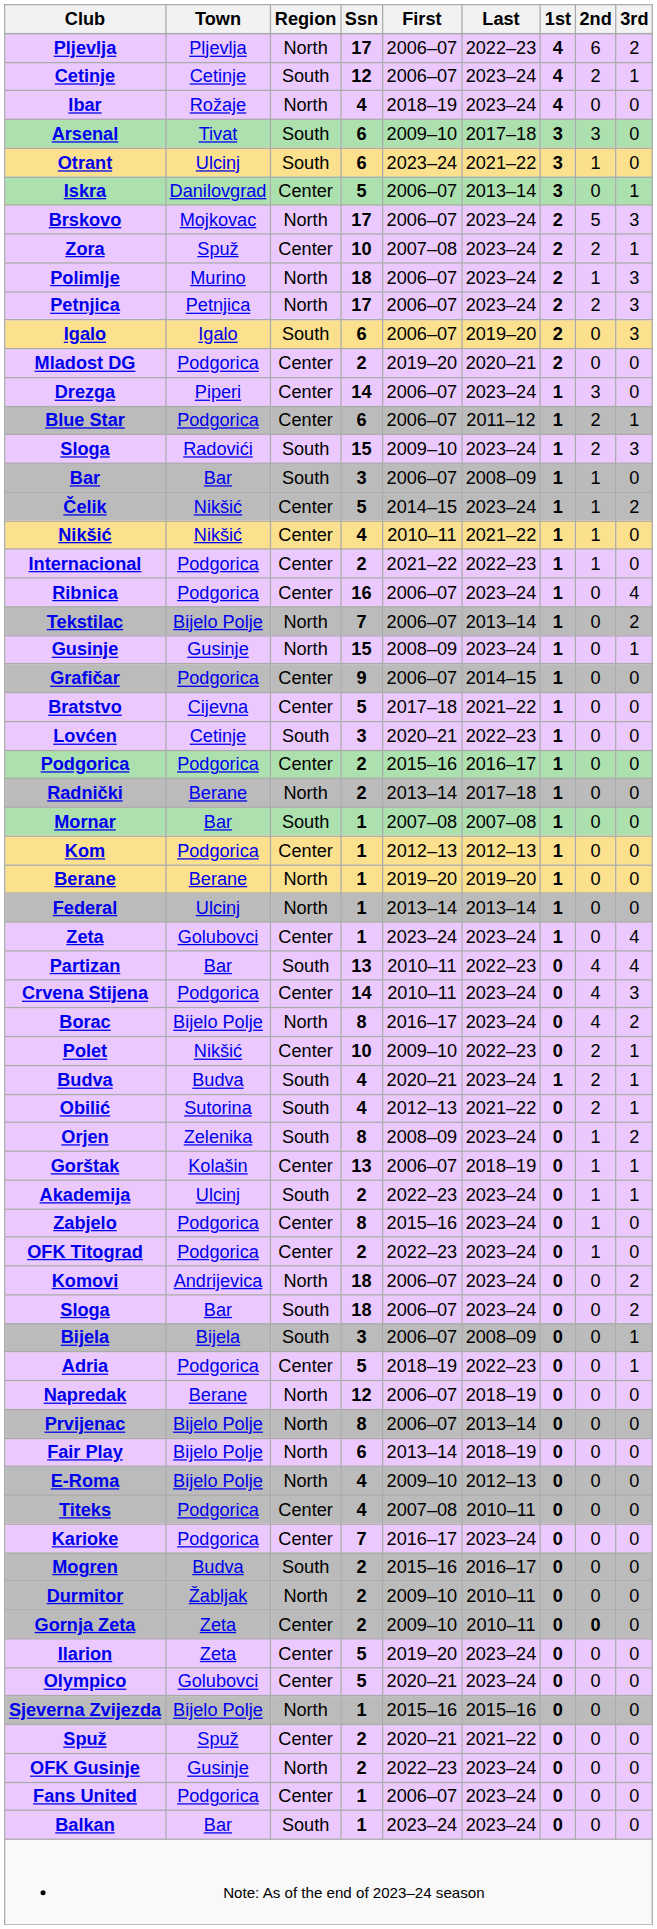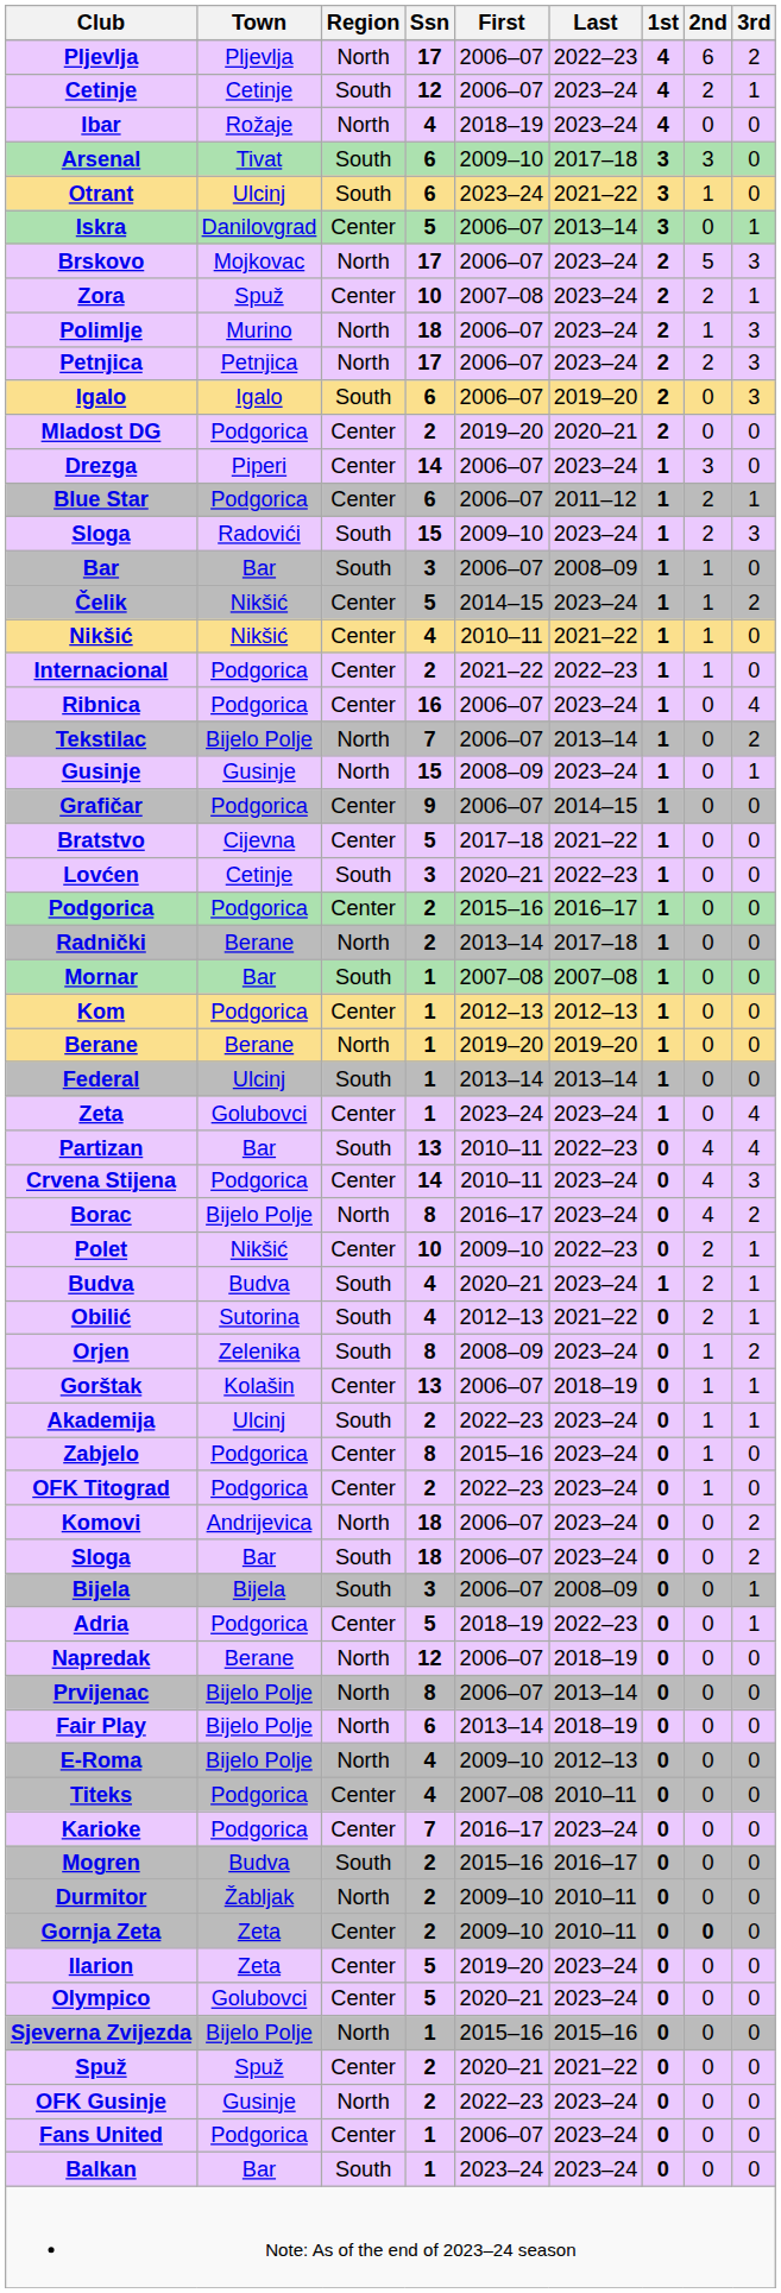 <table class="wikitable sortable" style="font-size:90%; text-align: center;">
 <tr>
 <th>Club</th>
 <th>Town</th>
 <th>Region</th>
 <th>Ssn</th>
 <th>First</th>
 <th>Last</th>
 <th>1st</th>
 <th>2nd</th>
 <th>3rd</th>
 </tr>
 <tr>
 </tr>
 <tr style="background:#ebc9fe;">
 <td><strong><a href='#'>Pljevlja</a></strong></td>
 <td><a href='#'>Pljevlja</a></td>
 <td>North</td>
 <td><strong>17</strong></td>
 <td>2006–07</td>
 <td>2022–23</td>
 <td><strong>4</strong></td>
 <td>6</td>
 <td>2</td>
 </tr>
 <tr style="background:#ebc9fe;">
 <td><strong><a href='#'>Cetinje</a></strong></td>
 <td><a href='#'>Cetinje</a></td>
 <td>South</td>
 <td><strong>12</strong></td>
 <td>2006–07</td>
 <td>2023–24</td>
 <td><strong>4</strong></td>
 <td>2</td>
 <td>1</td>
 </tr>
 <tr style="background:#ebc9fe;">
 <td><strong><a href='#'>Ibar</a></strong></td>
 <td><a href='#'>Rožaje</a></td>
 <td>North</td>
 <td><strong>4</strong></td>
 <td>2018–19</td>
 <td>2023–24</td>
 <td><strong>4</strong></td>
 <td>0</td>
 <td>0</td>
 </tr>
 <tr style="background:#ace1af;">
 <td><strong><a href='#'>Arsenal</a></strong></td>
 <td><a href='#'>Tivat</a></td>
 <td>South</td>
 <td><strong>6</strong></td>
 <td>2009–10</td>
 <td>2017–18</td>
 <td><strong>3</strong></td>
 <td>3</td>
 <td>0</td>
 </tr>
 <tr style="background:#fbe08d;">
 <td><strong><a href='#'>Otrant</a></strong></td>
 <td><a href='#'>Ulcinj</a></td>
 <td>South</td>
 <td><strong>6</strong></td>
 <td>2023–24</td>
 <td>2021–22</td>
 <td><strong>3</strong></td>
 <td>1</td>
 <td>0</td>
 </tr>
 <tr style="background:#ace1af;">
 <td><strong><a href='#'>Iskra</a></strong></td>
 <td><a href='#'>Danilovgrad</a></td>
 <td>Center</td>
 <td><strong>5</strong></td>
 <td>2006–07</td>
 <td>2013–14</td>
 <td><strong>3</strong></td>
 <td>0</td>
 <td>1</td>
 </tr>
 <tr style="background:#ebc9fe;">
 <td><strong><a href='#'>Brskovo</a></strong></td>
 <td><a href='#'>Mojkovac</a></td>
 <td>North</td>
 <td><strong>17</strong></td>
 <td>2006–07</td>
 <td>2023–24</td>
 <td><strong>2</strong></td>
 <td>5</td>
 <td>3</td>
 </tr>
 <tr style="background:#ebc9fe;">
 <td><strong><a href='#'>Zora</a></strong></td>
 <td><a href='#'>Spuž</a></td>
 <td>Center</td>
 <td><strong>10</strong></td>
 <td>2007–08</td>
 <td>2023–24</td>
 <td><strong>2</strong></td>
 <td>2</td>
 <td>1</td>
 </tr>
 <tr style="background:#ebc9fe;">
 <td><strong><a href='#'>Polimlje</a></strong></td>
 <td><a href='#'>Murino</a></td>
 <td>North</td>
 <td><strong>18</strong></td>
 <td>2006–07</td>
 <td>2023–24</td>
 <td><strong>2</strong></td>
 <td>1</td>
 <td>3</td>
 </tr>
 <tr style="background:#ebc9fe;">
 <td><strong><a href='#'>Petnjica</a></strong></td>
 <td><a href='#'>Petnjica</a></td>
 <td>North</td>
 <td><strong>17</strong></td>
 <td>2006–07</td>
 <td>2023–24</td>
 <td><strong>2</strong></td>
 <td>2</td>
 <td>3</td>
 </tr>
 <tr style="background:#fbe08d;">
 <td><strong><a href='#'>Igalo</a></strong></td>
 <td><a href='#'>Igalo</a></td>
 <td>South</td>
 <td><strong>6</strong></td>
 <td>2006–07</td>
 <td>2019–20</td>
 <td><strong>2</strong></td>
 <td>0</td>
 <td>3</td>
 </tr>
 <tr style="background:#ebc9fe;">
 <td><strong><a href='#'>Mladost DG</a></strong></td>
 <td><a href='#'>Podgorica</a></td>
 <td>Center</td>
 <td><strong>2</strong></td>
 <td>2019–20</td>
 <td>2020–21</td>
 <td><strong>2</strong></td>
 <td>0</td>
 <td>0</td>
 </tr>
 <tr style="background:#ebc9fe;">
 <td><strong><a href='#'>Drezga</a></strong></td>
 <td><a href='#'>Piperi</a></td>
 <td>Center</td>
 <td><strong>14</strong></td>
 <td>2006–07</td>
 <td>2023–24</td>
 <td><strong>1</strong></td>
 <td>3</td>
 <td>0</td>
 </tr>
 <tr style="background:#bbb;">
 <td><strong><a href='#'>Blue Star</a></strong></td>
 <td><a href='#'>Podgorica</a></td>
 <td>Center</td>
 <td><strong>6</strong></td>
 <td>2006–07</td>
 <td>2011–12</td>
 <td><strong>1</strong></td>
 <td>2</td>
 <td>1</td>
 </tr>
 <tr style="background:#ebc9fe;">
 <td><strong><a href='#'>Sloga</a></strong></td>
 <td><a href='#'>Radovići</a></td>
 <td>South</td>
 <td><strong>15</strong></td>
 <td>2009–10</td>
 <td>2023–24</td>
 <td><strong>1</strong></td>
 <td>2</td>
 <td>3</td>
 </tr>
 <tr style="background:#bbb;">
 <td><strong><a href='#'>Bar</a></strong></td>
 <td><a href='#'>Bar</a></td>
 <td>South</td>
 <td><strong>3</strong></td>
 <td>2006–07</td>
 <td>2008–09</td>
 <td><strong>1</strong></td>
 <td>1</td>
 <td>0</td>
 </tr>
 <tr style="background:#bbb;">
 <td><strong><a href='#'>Čelik</a></strong></td>
 <td><a href='#'>Nikšić</a></td>
 <td>Center</td>
 <td><strong>5</strong></td>
 <td>2014–15</td>
 <td>2023–24</td>
 <td><strong>1</strong></td>
 <td>1</td>
 <td>2</td>
 </tr>
 <tr style="background:#fbe08d;">
 <td><strong><a href='#'>Nikšić</a></strong></td>
 <td><a href='#'>Nikšić</a></td>
 <td>Center</td>
 <td><strong>4</strong></td>
 <td>2010–11</td>
 <td>2021–22</td>
 <td><strong>1</strong></td>
 <td>1</td>
 <td>0</td>
 </tr>
 <tr style="background:#ebc9fe;">
 <td><strong><a href='#'>Internacional</a></strong></td>
 <td><a href='#'>Podgorica</a></td>
 <td>Center</td>
 <td><strong>2</strong></td>
 <td>2021–22</td>
 <td>2022–23</td>
 <td><strong>1</strong></td>
 <td>1</td>
 <td>0</td>
 </tr>
 <tr style="background:#ebc9fe;">
 <td><strong><a href='#'>Ribnica</a></strong></td>
 <td><a href='#'>Podgorica</a></td>
 <td>Center</td>
 <td><strong>16</strong></td>
 <td>2006–07</td>
 <td>2023–24</td>
 <td><strong>1</strong></td>
 <td>0</td>
 <td>4</td>
 </tr>
 <tr style="background:#bbb;">
 <td><strong><a href='#'>Tekstilac</a></strong></td>
 <td><a href='#'>Bijelo Polje</a></td>
 <td>North</td>
 <td><strong>7</strong></td>
 <td>2006–07</td>
 <td>2013–14</td>
 <td><strong>1</strong></td>
 <td>0</td>
 <td>2</td>
 </tr>
 <tr style="background:#ebc9fe;">
 <td><strong><a href='#'>Gusinje</a></strong></td>
 <td><a href='#'>Gusinje</a></td>
 <td>North</td>
 <td><strong>15</strong></td>
 <td>2008–09</td>
 <td>2023–24</td>
 <td><strong>1</strong></td>
 <td>0</td>
 <td>1</td>
 </tr>
 <tr style="background:#bbb;">
 <td><strong><a href='#'>Grafičar</a></strong></td>
 <td><a href='#'>Podgorica</a></td>
 <td>Center</td>
 <td><strong>9</strong></td>
 <td>2006–07</td>
 <td>2014–15</td>
 <td><strong>1</strong></td>
 <td>0</td>
 <td>0</td>
 </tr>
 <tr style="background:#ebc9fe;">
 <td><strong><a href='#'>Bratstvo</a></strong></td>
 <td><a href='#'>Cijevna</a></td>
 <td>Center</td>
 <td><strong>5</strong></td>
 <td>2017–18</td>
 <td>2021–22</td>
 <td><strong>1</strong></td>
 <td>0</td>
 <td>0</td>
 </tr>
 <tr style="background:#ebc9fe;">
 <td><strong><a href='#'>Lovćen</a></strong></td>
 <td><a href='#'>Cetinje</a></td>
 <td>South</td>
 <td><strong>3</strong></td>
 <td>2020–21</td>
 <td>2022–23</td>
 <td><strong>1</strong></td>
 <td>0</td>
 <td>0</td>
 </tr>
 <tr style="background:#ace1af;">
 <td><strong><a href='#'>Podgorica</a></strong></td>
 <td><a href='#'>Podgorica</a></td>
 <td>Center</td>
 <td><strong>2</strong></td>
 <td>2015–16</td>
 <td>2016–17</td>
 <td><strong>1</strong></td>
 <td>0</td>
 <td>0</td>
 </tr>
 <tr style="background:#bbb;">
 <td><strong><a href='#'>Radnički</a></strong></td>
 <td><a href='#'>Berane</a></td>
 <td>North</td>
 <td><strong>2</strong></td>
 <td>2013–14</td>
 <td>2017–18</td>
 <td><strong>1</strong></td>
 <td>0</td>
 <td>0</td>
 </tr>
 <tr style="background:#ace1af;">
 <td><strong><a href='#'>Mornar</a></strong></td>
 <td><a href='#'>Bar</a></td>
 <td>South</td>
 <td><strong>1</strong></td>
 <td>2007–08</td>
 <td>2007–08</td>
 <td><strong>1</strong></td>
 <td>0</td>
 <td>0</td>
 </tr>
 <tr style="background:#fbe08d;">
 <td><strong><a href='#'>Kom</a></strong></td>
 <td><a href='#'>Podgorica</a></td>
 <td>Center</td>
 <td><strong>1</strong></td>
 <td>2012–13</td>
 <td>2012–13</td>
 <td><strong>1</strong></td>
 <td>0</td>
 <td>0</td>
 </tr>
 <tr style="background:#fbe08d;">
 <td><strong><a href='#'>Berane</a></strong></td>
 <td><a href='#'>Berane</a></td>
 <td>North</td>
 <td><strong>1</strong></td>
 <td>2019–20</td>
 <td>2019–20</td>
 <td><strong>1</strong></td>
 <td>0</td>
 <td>0</td>
 </tr>
 <tr style="background:#bbb;">
 <td><strong><a href='#'>Federal</a></strong></td>
 <td><a href='#'>Ulcinj</a></td>
-<td>North</td>
+<td>South</td>
 <td><strong>1</strong></td>
 <td>2013–14</td>
 <td>2013–14</td>
 <td><strong>1</strong></td>
 <td>0</td>
 <td>0</td>
 </tr>
 <tr style="background:#ebc9fe;">
 <td><strong><a href='#'>Zeta</a></strong></td>
 <td><a href='#'>Golubovci</a></td>
 <td>Center</td>
 <td><strong>1</strong></td>
 <td>2023–24</td>
 <td>2023–24</td>
 <td><strong>1</strong></td>
 <td>0</td>
 <td>4</td>
 </tr>
 <tr style="background:#ebc9fe;">
 <td><strong><a href='#'>Partizan</a></strong></td>
 <td><a href='#'>Bar</a></td>
 <td>South</td>
 <td><strong>13</strong></td>
 <td>2010–11</td>
 <td>2022–23</td>
 <td><strong>0</strong></td>
 <td>4</td>
 <td>4</td>
 </tr>
 <tr style="background:#ebc9fe;">
 <td><strong><a href='#'>Crvena Stijena</a></strong></td>
 <td><a href='#'>Podgorica</a></td>
 <td>Center</td>
 <td><strong>14</strong></td>
 <td>2010–11</td>
 <td>2023–24</td>
 <td><strong>0</strong></td>
 <td>4</td>
 <td>3</td>
 </tr>
 <tr style="background:#ebc9fe;">
 <td><strong><a href='#'>Borac</a></strong></td>
 <td><a href='#'>Bijelo Polje</a></td>
 <td>North</td>
 <td><strong>8</strong></td>
 <td>2016–17</td>
 <td>2023–24</td>
 <td><strong>0</strong></td>
 <td>4</td>
 <td>2</td>
 </tr>
 <tr style="background:#ebc9fe;">
 <td><strong><a href='#'>Polet</a></strong></td>
 <td><a href='#'>Nikšić</a></td>
 <td>Center</td>
 <td><strong>10</strong></td>
 <td>2009–10</td>
 <td>2022–23</td>
 <td><strong>0</strong></td>
 <td>2</td>
 <td>1</td>
 </tr>
 <tr style="background:#ebc9fe;">
 <td><strong><a href='#'>Budva</a></strong></td>
 <td><a href='#'>Budva</a></td>
 <td>South</td>
 <td><strong>4</strong></td>
 <td>2020–21</td>
 <td>2023–24</td>
 <td><strong>1</strong></td>
 <td>2</td>
 <td>1</td>
 </tr>
 <tr style="background:#ebc9fe;">
 <td><strong><a href='#'>Obilić</a></strong></td>
 <td><a href='#'>Sutorina</a></td>
 <td>South</td>
 <td><strong>4</strong></td>
 <td>2012–13</td>
 <td>2021–22</td>
 <td><strong>0</strong></td>
 <td>2</td>
 <td>1</td>
 </tr>
 <tr style="background:#ebc9fe;">
 <td><strong><a href='#'>Orjen</a></strong></td>
 <td><a href='#'>Zelenika</a></td>
 <td>South</td>
 <td><strong>8</strong></td>
 <td>2008–09</td>
 <td>2023–24</td>
 <td><strong>0</strong></td>
 <td>1</td>
 <td>2</td>
 </tr>
 <tr style="background:#ebc9fe;">
 <td><strong><a href='#'>Gorštak</a></strong></td>
 <td><a href='#'>Kolašin</a></td>
 <td>Center</td>
 <td><strong>13</strong></td>
 <td>2006–07</td>
 <td>2018–19</td>
 <td><strong>0</strong></td>
 <td>1</td>
 <td>1</td>
 </tr>
 <tr style="background:#ebc9fe;">
 <td><strong><a href='#'>Akademija</a></strong></td>
 <td><a href='#'>Ulcinj</a></td>
 <td>South</td>
 <td><strong>2</strong></td>
 <td>2022–23</td>
 <td>2023–24</td>
 <td><strong>0</strong></td>
 <td>1</td>
 <td>1</td>
 </tr>
 <tr style="background:#ebc9fe;">
 <td><strong><a href='#'>Zabjelo</a></strong></td>
 <td><a href='#'>Podgorica</a></td>
 <td>Center</td>
 <td><strong>8</strong></td>
 <td>2015–16</td>
 <td>2023–24</td>
 <td><strong>0</strong></td>
 <td>1</td>
 <td>0</td>
 </tr>
 <tr style="background:#ebc9fe;">
 <td><strong><a href='#'>OFK Titograd</a></strong></td>
 <td><a href='#'>Podgorica</a></td>
 <td>Center</td>
 <td><strong>2</strong></td>
 <td>2022–23</td>
 <td>2023–24</td>
 <td><strong>0</strong></td>
 <td>1</td>
 <td>0</td>
 </tr>
 <tr style="background:#ebc9fe;">
 <td><strong><a href='#'>Komovi</a></strong></td>
 <td><a href='#'>Andrijevica</a></td>
 <td>North</td>
 <td><strong>18</strong></td>
 <td>2006–07</td>
 <td>2023–24</td>
 <td><strong>0</strong></td>
 <td>0</td>
 <td>2</td>
 </tr>
 <tr style="background:#ebc9fe;">
 <td><strong><a href='#'>Sloga</a></strong></td>
 <td><a href='#'>Bar</a></td>
 <td>South</td>
 <td><strong>18</strong></td>
 <td>2006–07</td>
 <td>2023–24</td>
 <td><strong>0</strong></td>
 <td>0</td>
 <td>2</td>
 </tr>
 <tr style="background:#bbb;">
 <td><strong><a href='#'>Bijela</a></strong></td>
 <td><a href='#'>Bijela</a></td>
 <td>South</td>
 <td><strong>3</strong></td>
 <td>2006–07</td>
 <td>2008–09</td>
 <td><strong>0</strong></td>
 <td>0</td>
 <td>1</td>
 </tr>
 <tr style="background:#ebc9fe;">
 <td><strong><a href='#'>Adria</a></strong></td>
 <td><a href='#'>Podgorica</a></td>
 <td>Center</td>
 <td><strong>5</strong></td>
 <td>2018–19</td>
 <td>2022–23</td>
 <td><strong>0</strong></td>
 <td>0</td>
 <td>1</td>
 </tr>
 <tr style="background:#ebc9fe;">
 <td><strong><a href='#'>Napredak</a></strong></td>
 <td><a href='#'>Berane</a></td>
 <td>North</td>
 <td><strong>12</strong></td>
 <td>2006–07</td>
 <td>2018–19</td>
 <td><strong>0</strong></td>
 <td>0</td>
 <td>0</td>
 </tr>
 <tr style="background:#bbb;">
 <td><strong><a href='#'>Prvijenac</a></strong></td>
 <td><a href='#'>Bijelo Polje</a></td>
 <td>North</td>
 <td><strong>8</strong></td>
 <td>2006–07</td>
 <td>2013–14</td>
 <td><strong>0</strong></td>
 <td>0</td>
 <td>0</td>
 </tr>
 <tr style="background:#ebc9fe;">
 <td><strong><a href='#'>Fair Play</a></strong></td>
 <td><a href='#'>Bijelo Polje</a></td>
 <td>North</td>
 <td><strong>6</strong></td>
 <td>2013–14</td>
 <td>2018–19</td>
 <td><strong>0</strong></td>
 <td>0</td>
 <td>0</td>
 </tr>
 <tr style="background:#bbb;">
 <td><strong><a href='#'>E-Roma</a></strong></td>
 <td><a href='#'>Bijelo Polje</a></td>
 <td>North</td>
 <td><strong>4</strong></td>
 <td>2009–10</td>
 <td>2012–13</td>
 <td><strong>0</strong></td>
 <td>0</td>
 <td>0</td>
 </tr>
 <tr style="background:#bbb;">
 <td><strong><a href='#'>Titeks</a></strong></td>
 <td><a href='#'>Podgorica</a></td>
 <td>Center</td>
 <td><strong>4</strong></td>
 <td>2007–08</td>
 <td>2010–11</td>
 <td><strong>0</strong></td>
 <td>0</td>
 <td>0</td>
 </tr>
 <tr style="background:#ebc9fe;">
 <td><strong><a href='#'>Karioke</a></strong></td>
 <td><a href='#'>Podgorica</a></td>
 <td>Center</td>
 <td><strong>7</strong></td>
 <td>2016–17</td>
 <td>2023–24</td>
 <td><strong>0</strong></td>
 <td>0</td>
 <td>0</td>
 </tr>
 <tr style="background:#bbb;">
 <td><strong><a href='#'>Mogren</a></strong></td>
 <td><a href='#'>Budva</a></td>
 <td>South</td>
 <td><strong>2</strong></td>
 <td>2015–16</td>
 <td>2016–17</td>
 <td><strong>0</strong></td>
 <td>0</td>
 <td>0</td>
 </tr>
 <tr style="background:#bbb;">
 <td><strong><a href='#'>Durmitor</a></strong></td>
 <td><a href='#'>Žabljak</a></td>
 <td>North</td>
 <td><strong>2</strong></td>
 <td>2009–10</td>
 <td>2010–11</td>
 <td><strong>0</strong></td>
 <td>0</td>
 <td>0</td>
 </tr>
 <tr style="background:#bbb;">
 <td><strong><a href='#'>Gornja Zeta</a></strong></td>
 <td><a href='#'>Zeta</a></td>
 <td>Center</td>
 <td><strong>2</strong></td>
 <td>2009–10</td>
 <td>2010–11</td>
 <td><strong>0</strong></td>
 <td><strong>0</strong></td>
 <td>0</td>
 </tr>
 <tr style="background:#ebc9fe;">
 <td><strong><a href='#'>Ilarion</a></strong></td>
 <td><a href='#'>Zeta</a></td>
 <td>Center</td>
 <td><strong>5</strong></td>
 <td>2019–20</td>
 <td>2023–24</td>
 <td><strong>0</strong></td>
 <td>0</td>
 <td>0</td>
 </tr>
 <tr style="background:#ebc9fe;">
 <td><strong><a href='#'>Olympico</a></strong></td>
 <td><a href='#'>Golubovci</a></td>
 <td>Center</td>
 <td><strong>5</strong></td>
 <td>2020–21</td>
 <td>2023–24</td>
 <td><strong>0</strong></td>
 <td>0</td>
 <td>0</td>
 </tr>
 <tr style="background:#bbb;">
 <td><strong><a href='#'>Sjeverna Zvijezda</a></strong></td>
 <td><a href='#'>Bijelo Polje</a></td>
 <td>North</td>
 <td><strong>1</strong></td>
 <td>2015–16</td>
 <td>2015–16</td>
 <td><strong>0</strong></td>
 <td>0</td>
 <td>0</td>
 </tr>
 <tr style="background:#ebc9fe;">
 <td><strong><a href='#'>Spuž</a></strong></td>
 <td><a href='#'>Spuž</a></td>
 <td>Center</td>
 <td><strong>2</strong></td>
 <td>2020–21</td>
 <td>2021–22</td>
 <td><strong>0</strong></td>
 <td>0</td>
 <td>0</td>
 </tr>
 <tr style="background:#ebc9fe;">
 <td><strong><a href='#'>OFK Gusinje</a></strong></td>
 <td><a href='#'>Gusinje</a></td>
 <td>North</td>
 <td><strong>2</strong></td>
 <td>2022–23</td>
 <td>2023–24</td>
 <td><strong>0</strong></td>
 <td>0</td>
 <td>0</td>
 </tr>
 <tr style="background:#ebc9fe;">
 <td><strong><a href='#'>Fans United</a></strong></td>
 <td><a href='#'>Podgorica</a></td>
 <td>Center</td>
 <td><strong>1</strong></td>
 <td>2006–07</td>
 <td>2023–24</td>
 <td><strong>0</strong></td>
 <td>0</td>
 <td>0</td>
 </tr>
 <tr style="background:#ebc9fe;">
 <td><strong><a href='#'>Balkan</a></strong></td>
 <td><a href='#'>Bar</a></td>
 <td>South</td>
 <td><strong>1</strong></td>
 <td>2023–24</td>
 <td>2023–24</td>
 <td><strong>0</strong></td>
 <td>0</td>
 <td>0</td>
 </tr>
 <tr>
 <td colspan="20"><br><ul><li><small>Note: As of the end of 2023–24 season</small></li></ul></td>
 </tr>
 </table>
